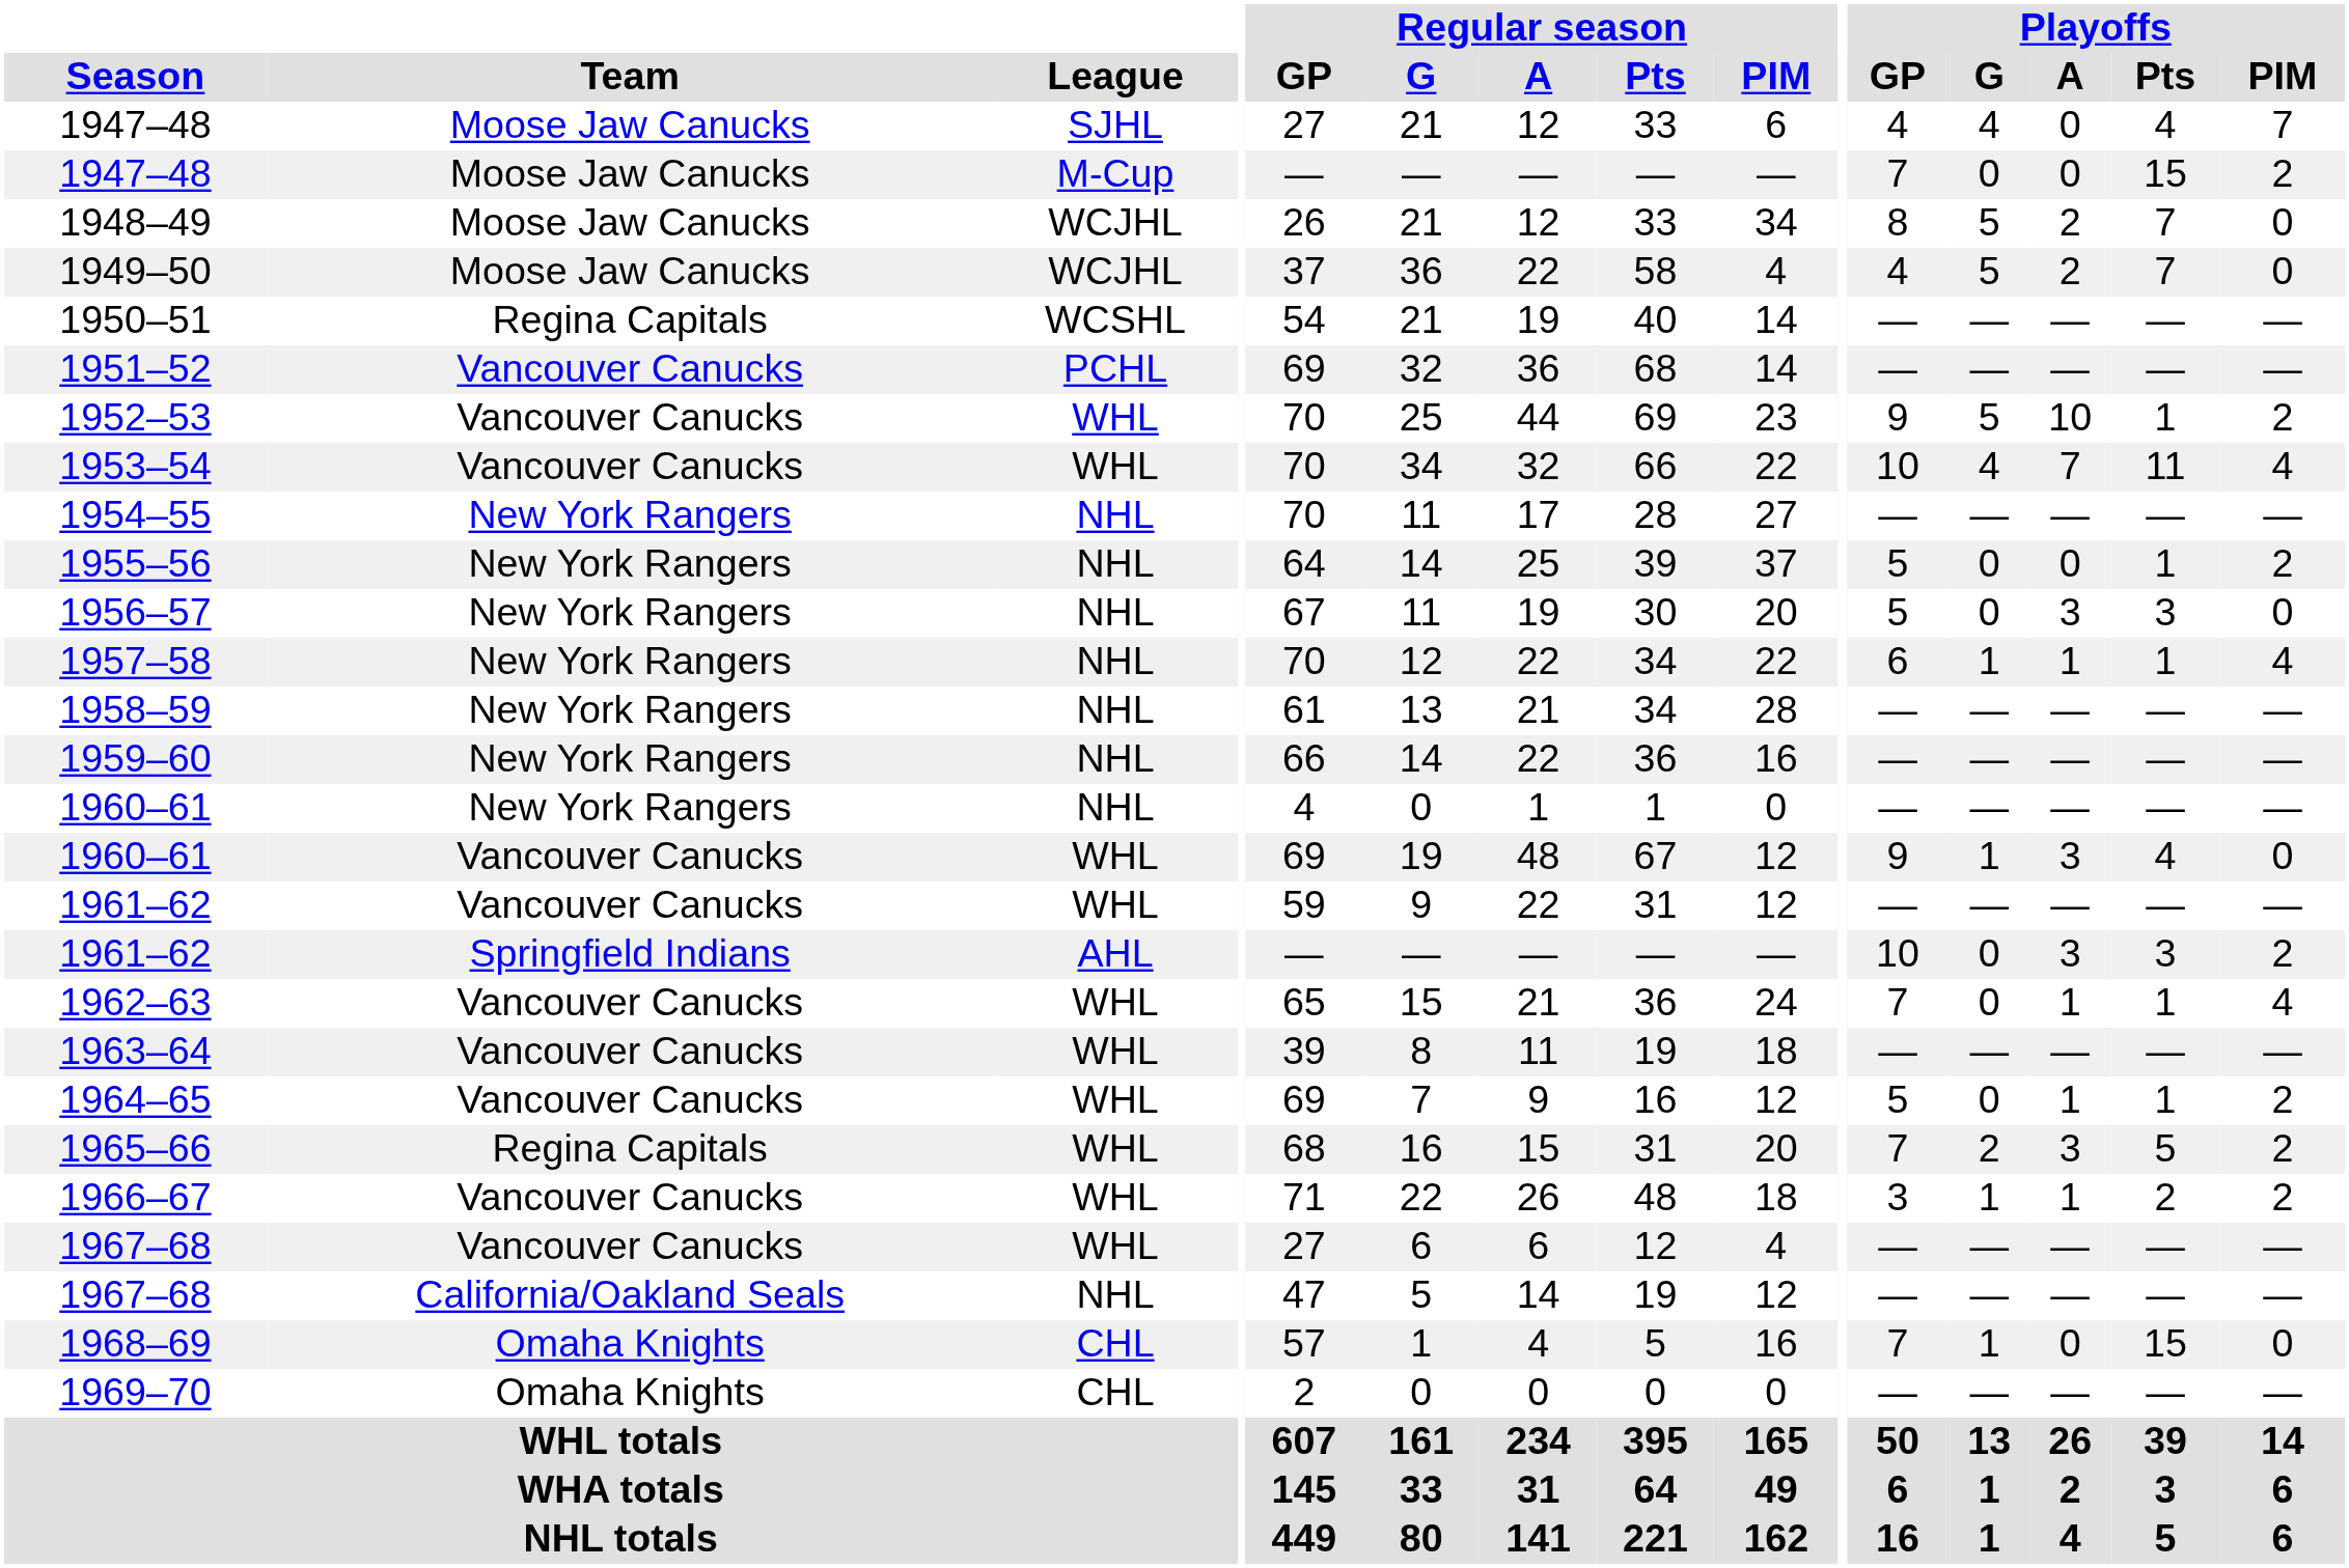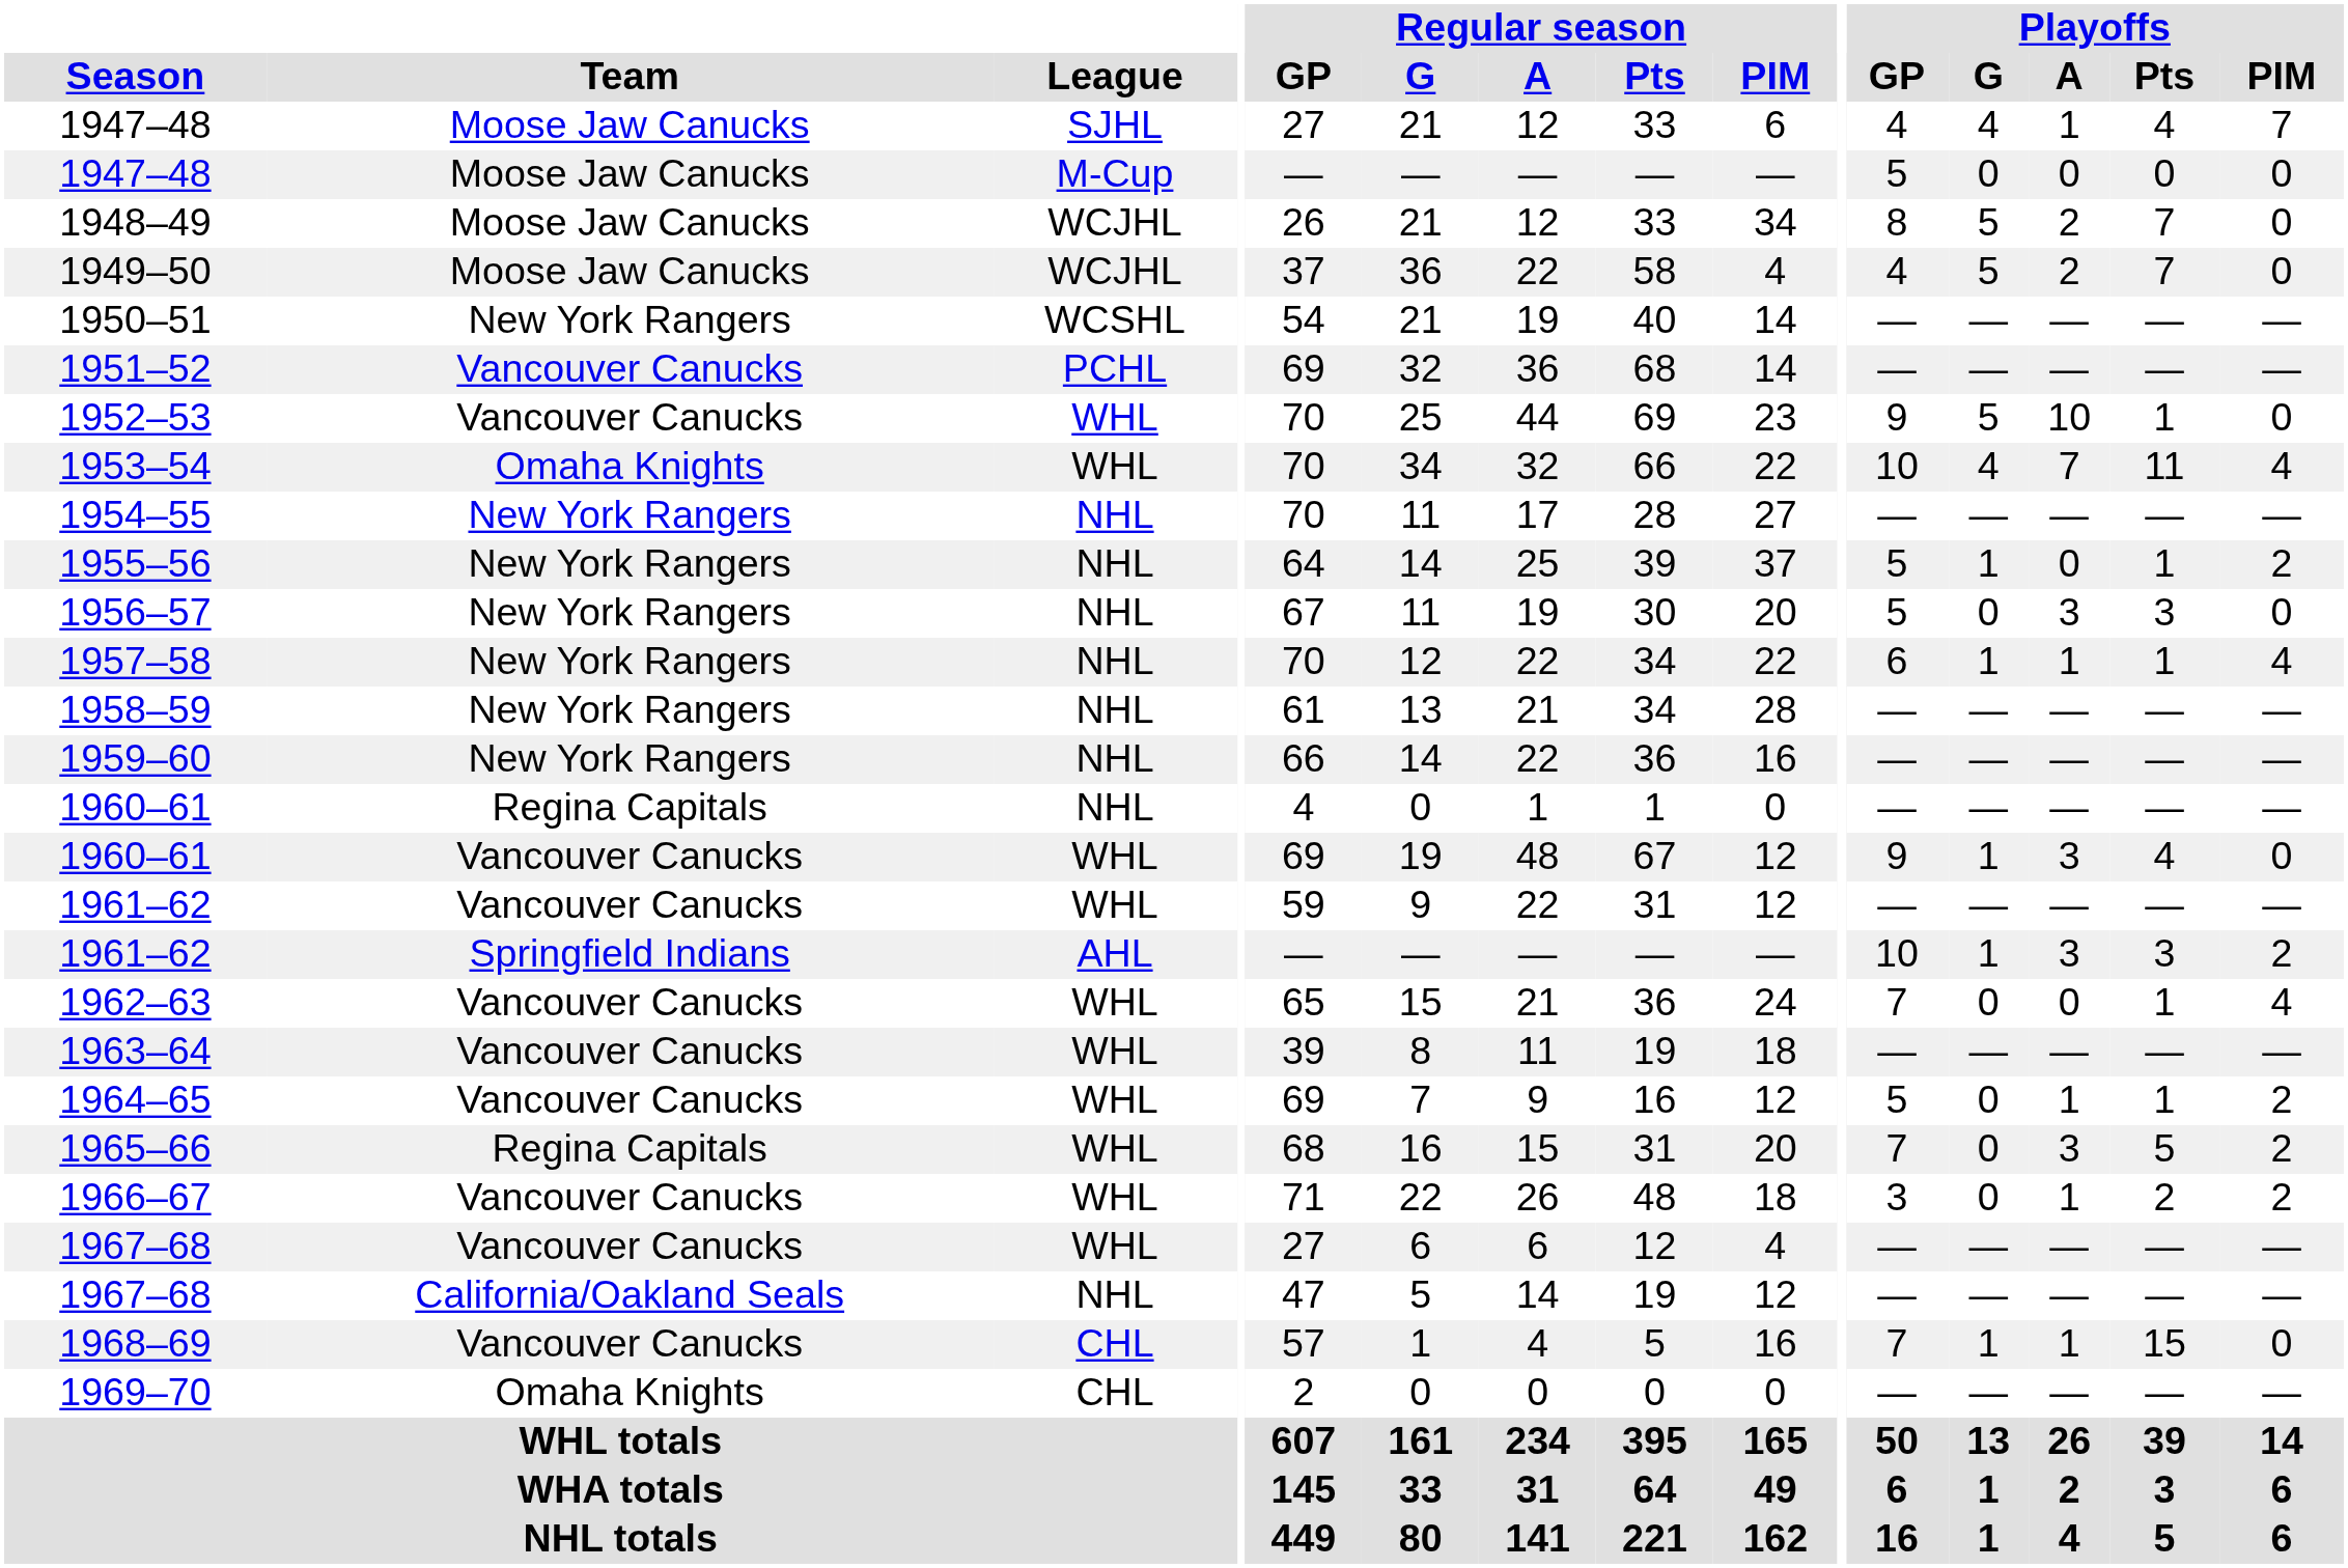 <table border="0" cellpadding="1" cellspacing="0" style="text-align:center; width:60em">
 <tr bgcolor="#e0e0e0">
 <th colspan="3" bgcolor="#ffffff"></th>
 <th rowspan="100" bgcolor="#ffffff"></th>
 <th colspan="5"><a href='#'>Regular season</a></th>
 <th rowspan="100" bgcolor="#ffffff"></th>
 <th colspan="5"><a href='#'>Playoffs</a></th>
 </tr>
 <tr bgcolor="#e0e0e0">
 <th><a href='#'>Season</a></th>
 <th>Team</th>
 <th>League</th>
 <th>GP</th>
 <th><a href='#'>G</a></th>
 <th><a href='#'>A</a></th>
 <th><a href='#'>Pts</a></th>
 <th><a href='#'>PIM</a></th>
 <th>GP</th>
 <th>G</th>
 <th>A</th>
 <th>Pts</th>
 <th>PIM</th>
 </tr>
 <tr>
 <td>1947–48</td>
 <td><a href='#'>Moose Jaw Canucks</a></td>
 <td><a href='#'>SJHL</a></td>
 <td>27</td>
 <td>21</td>
 <td>12</td>
 <td>33</td>
 <td>6</td>
 <td>4</td>
 <td>4</td>
-<td>0</td>
+<td>1</td>
 <td>4</td>
 <td>7</td>
 </tr>
 <tr bgcolor="#f0f0f0">
 <td><a href='#'>1947–48</a></td>
 <td>Moose Jaw Canucks</td>
 <td><a href='#'>M-Cup</a></td>
 <td>—</td>
 <td>—</td>
 <td>—</td>
 <td>—</td>
 <td>—</td>
-<td>7</td>
+<td>5</td>
 <td>0</td>
 <td>0</td>
-<td>15</td>
-<td>2</td>
+<td>0</td>
+<td>0</td>
 </tr>
 <tr>
 <td>1948–49</td>
 <td>Moose Jaw Canucks</td>
 <td>WCJHL</td>
 <td>26</td>
 <td>21</td>
 <td>12</td>
 <td>33</td>
 <td>34</td>
 <td>8</td>
 <td>5</td>
 <td>2</td>
 <td>7</td>
 <td>0</td>
 </tr>
 <tr bgcolor="#f0f0f0">
 <td>1949–50</td>
 <td>Moose Jaw Canucks</td>
 <td>WCJHL</td>
 <td>37</td>
 <td>36</td>
 <td>22</td>
 <td>58</td>
 <td>4</td>
 <td>4</td>
 <td>5</td>
 <td>2</td>
 <td>7</td>
 <td>0</td>
 </tr>
 <tr>
 <td>1950–51</td>
-<td>Regina Capitals</td>
+<td>New York Rangers</td>
 <td>WCSHL</td>
 <td>54</td>
 <td>21</td>
 <td>19</td>
 <td>40</td>
 <td>14</td>
 <td>—</td>
 <td>—</td>
 <td>—</td>
 <td>—</td>
 <td>—</td>
 </tr>
 <tr bgcolor="#f0f0f0">
 <td><a href='#'>1951–52</a></td>
 <td><a href='#'>Vancouver Canucks</a></td>
 <td><a href='#'>PCHL</a></td>
 <td>69</td>
 <td>32</td>
 <td>36</td>
 <td>68</td>
 <td>14</td>
 <td>—</td>
 <td>—</td>
 <td>—</td>
 <td>—</td>
 <td>—</td>
 </tr>
 <tr>
 <td><a href='#'>1952–53</a></td>
 <td>Vancouver Canucks</td>
 <td><a href='#'>WHL</a></td>
 <td>70</td>
 <td>25</td>
 <td>44</td>
 <td>69</td>
 <td>23</td>
 <td>9</td>
 <td>5</td>
 <td>10</td>
 <td>1</td>
-<td>2</td>
+<td>0</td>
 </tr>
 <tr bgcolor="#f0f0f0">
 <td><a href='#'>1953–54</a></td>
-<td>Vancouver Canucks</td>
+<td><a href='#'>Omaha Knights</a></td>
 <td>WHL</td>
 <td>70</td>
 <td>34</td>
 <td>32</td>
 <td>66</td>
 <td>22</td>
 <td>10</td>
 <td>4</td>
 <td>7</td>
 <td>11</td>
 <td>4</td>
 </tr>
 <tr>
 <td><a href='#'>1954–55</a></td>
 <td><a href='#'>New York Rangers</a></td>
 <td><a href='#'>NHL</a></td>
 <td>70</td>
 <td>11</td>
 <td>17</td>
 <td>28</td>
 <td>27</td>
 <td>—</td>
 <td>—</td>
 <td>—</td>
 <td>—</td>
 <td>—</td>
 </tr>
 <tr bgcolor="#f0f0f0">
 <td><a href='#'>1955–56</a></td>
 <td>New York Rangers</td>
 <td>NHL</td>
 <td>64</td>
 <td>14</td>
 <td>25</td>
 <td>39</td>
 <td>37</td>
 <td>5</td>
-<td>0</td>
+<td>1</td>
 <td>0</td>
 <td>1</td>
 <td>2</td>
 </tr>
 <tr>
 <td><a href='#'>1956–57</a></td>
 <td>New York Rangers</td>
 <td>NHL</td>
 <td>67</td>
 <td>11</td>
 <td>19</td>
 <td>30</td>
 <td>20</td>
 <td>5</td>
 <td>0</td>
 <td>3</td>
 <td>3</td>
 <td>0</td>
 </tr>
 <tr bgcolor="#f0f0f0">
 <td><a href='#'>1957–58</a></td>
 <td>New York Rangers</td>
 <td>NHL</td>
 <td>70</td>
 <td>12</td>
 <td>22</td>
 <td>34</td>
 <td>22</td>
 <td>6</td>
 <td>1</td>
 <td>1</td>
 <td>1</td>
 <td>4</td>
 </tr>
 <tr>
 <td><a href='#'>1958–59</a></td>
 <td>New York Rangers</td>
 <td>NHL</td>
 <td>61</td>
 <td>13</td>
 <td>21</td>
 <td>34</td>
 <td>28</td>
 <td>—</td>
 <td>—</td>
 <td>—</td>
 <td>—</td>
 <td>—</td>
 </tr>
 <tr bgcolor="#f0f0f0">
 <td><a href='#'>1959–60</a></td>
 <td>New York Rangers</td>
 <td>NHL</td>
 <td>66</td>
 <td>14</td>
 <td>22</td>
 <td>36</td>
 <td>16</td>
 <td>—</td>
 <td>—</td>
 <td>—</td>
 <td>—</td>
 <td>—</td>
 </tr>
 <tr>
 <td><a href='#'>1960–61</a></td>
-<td>New York Rangers</td>
+<td>Regina Capitals</td>
 <td>NHL</td>
 <td>4</td>
 <td>0</td>
 <td>1</td>
 <td>1</td>
 <td>0</td>
 <td>—</td>
 <td>—</td>
 <td>—</td>
 <td>—</td>
 <td>—</td>
 </tr>
 <tr bgcolor="#f0f0f0">
 <td><a href='#'>1960–61</a></td>
 <td>Vancouver Canucks</td>
 <td>WHL</td>
 <td>69</td>
 <td>19</td>
 <td>48</td>
 <td>67</td>
 <td>12</td>
 <td>9</td>
 <td>1</td>
 <td>3</td>
 <td>4</td>
 <td>0</td>
 </tr>
 <tr>
 <td><a href='#'>1961–62</a></td>
 <td>Vancouver Canucks</td>
 <td>WHL</td>
 <td>59</td>
 <td>9</td>
 <td>22</td>
 <td>31</td>
 <td>12</td>
 <td>—</td>
 <td>—</td>
 <td>—</td>
 <td>—</td>
 <td>—</td>
 </tr>
 <tr bgcolor="#f0f0f0">
 <td><a href='#'>1961–62</a></td>
 <td><a href='#'>Springfield Indians</a></td>
 <td><a href='#'>AHL</a></td>
 <td>—</td>
 <td>—</td>
 <td>—</td>
 <td>—</td>
 <td>—</td>
 <td>10</td>
-<td>0</td>
+<td>1</td>
 <td>3</td>
 <td>3</td>
 <td>2</td>
 </tr>
 <tr>
 <td><a href='#'>1962–63</a></td>
 <td>Vancouver Canucks</td>
 <td>WHL</td>
 <td>65</td>
 <td>15</td>
 <td>21</td>
 <td>36</td>
 <td>24</td>
 <td>7</td>
 <td>0</td>
-<td>1</td>
+<td>0</td>
 <td>1</td>
 <td>4</td>
 </tr>
 <tr bgcolor="#f0f0f0">
 <td><a href='#'>1963–64</a></td>
 <td>Vancouver Canucks</td>
 <td>WHL</td>
 <td>39</td>
 <td>8</td>
 <td>11</td>
 <td>19</td>
 <td>18</td>
 <td>—</td>
 <td>—</td>
 <td>—</td>
 <td>—</td>
 <td>—</td>
 </tr>
 <tr>
 <td><a href='#'>1964–65</a></td>
 <td>Vancouver Canucks</td>
 <td>WHL</td>
 <td>69</td>
 <td>7</td>
 <td>9</td>
 <td>16</td>
 <td>12</td>
 <td>5</td>
 <td>0</td>
 <td>1</td>
 <td>1</td>
 <td>2</td>
 </tr>
 <tr bgcolor="#f0f0f0">
 <td><a href='#'>1965–66</a></td>
 <td>Regina Capitals</td>
 <td>WHL</td>
 <td>68</td>
 <td>16</td>
 <td>15</td>
 <td>31</td>
 <td>20</td>
 <td>7</td>
-<td>2</td>
+<td>0</td>
 <td>3</td>
 <td>5</td>
 <td>2</td>
 </tr>
 <tr>
 <td><a href='#'>1966–67</a></td>
 <td>Vancouver Canucks</td>
 <td>WHL</td>
 <td>71</td>
 <td>22</td>
 <td>26</td>
 <td>48</td>
 <td>18</td>
 <td>3</td>
-<td>1</td>
+<td>0</td>
 <td>1</td>
 <td>2</td>
 <td>2</td>
 </tr>
 <tr bgcolor="#f0f0f0">
 <td><a href='#'>1967–68</a></td>
 <td>Vancouver Canucks</td>
 <td>WHL</td>
 <td>27</td>
 <td>6</td>
 <td>6</td>
 <td>12</td>
 <td>4</td>
 <td>—</td>
 <td>—</td>
 <td>—</td>
 <td>—</td>
 <td>—</td>
 </tr>
 <tr>
 <td><a href='#'>1967–68</a></td>
 <td><a href='#'>California/Oakland Seals</a></td>
 <td>NHL</td>
 <td>47</td>
 <td>5</td>
 <td>14</td>
 <td>19</td>
 <td>12</td>
 <td>—</td>
 <td>—</td>
 <td>—</td>
 <td>—</td>
 <td>—</td>
 </tr>
 <tr bgcolor="#f0f0f0">
 <td><a href='#'>1968–69</a></td>
-<td><a href='#'>Omaha Knights</a></td>
+<td>Vancouver Canucks</td>
 <td><a href='#'>CHL</a></td>
 <td>57</td>
 <td>1</td>
 <td>4</td>
 <td>5</td>
 <td>16</td>
 <td>7</td>
 <td>1</td>
-<td>0</td>
+<td>1</td>
 <td>15</td>
 <td>0</td>
 </tr>
 <tr>
 <td><a href='#'>1969–70</a></td>
 <td>Omaha Knights</td>
 <td>CHL</td>
 <td>2</td>
 <td>0</td>
 <td>0</td>
 <td>0</td>
 <td>0</td>
 <td>—</td>
 <td>—</td>
 <td>—</td>
 <td>—</td>
 <td>—</td>
 </tr>
 <tr bgcolor="#e0e0e0">
 <th colspan="3">WHL totals</th>
 <th>607</th>
 <th>161</th>
 <th>234</th>
 <th>395</th>
 <th>165</th>
 <th>50</th>
 <th>13</th>
 <th>26</th>
 <th>39</th>
 <th>14</th>
 </tr>
 <tr bgcolor="#e0e0e0">
 <th colspan="3">WHA totals</th>
 <th>145</th>
 <th>33</th>
 <th>31</th>
 <th>64</th>
 <th>49</th>
 <th>6</th>
 <th>1</th>
 <th>2</th>
 <th>3</th>
 <th>6</th>
 </tr>
 <tr bgcolor="#e0e0e0">
 <th colspan="3">NHL totals</th>
 <th>449</th>
 <th>80</th>
 <th>141</th>
 <th>221</th>
 <th>162</th>
 <th>16</th>
 <th>1</th>
 <th>4</th>
 <th>5</th>
 <th>6</th>
 </tr>
 </table>
